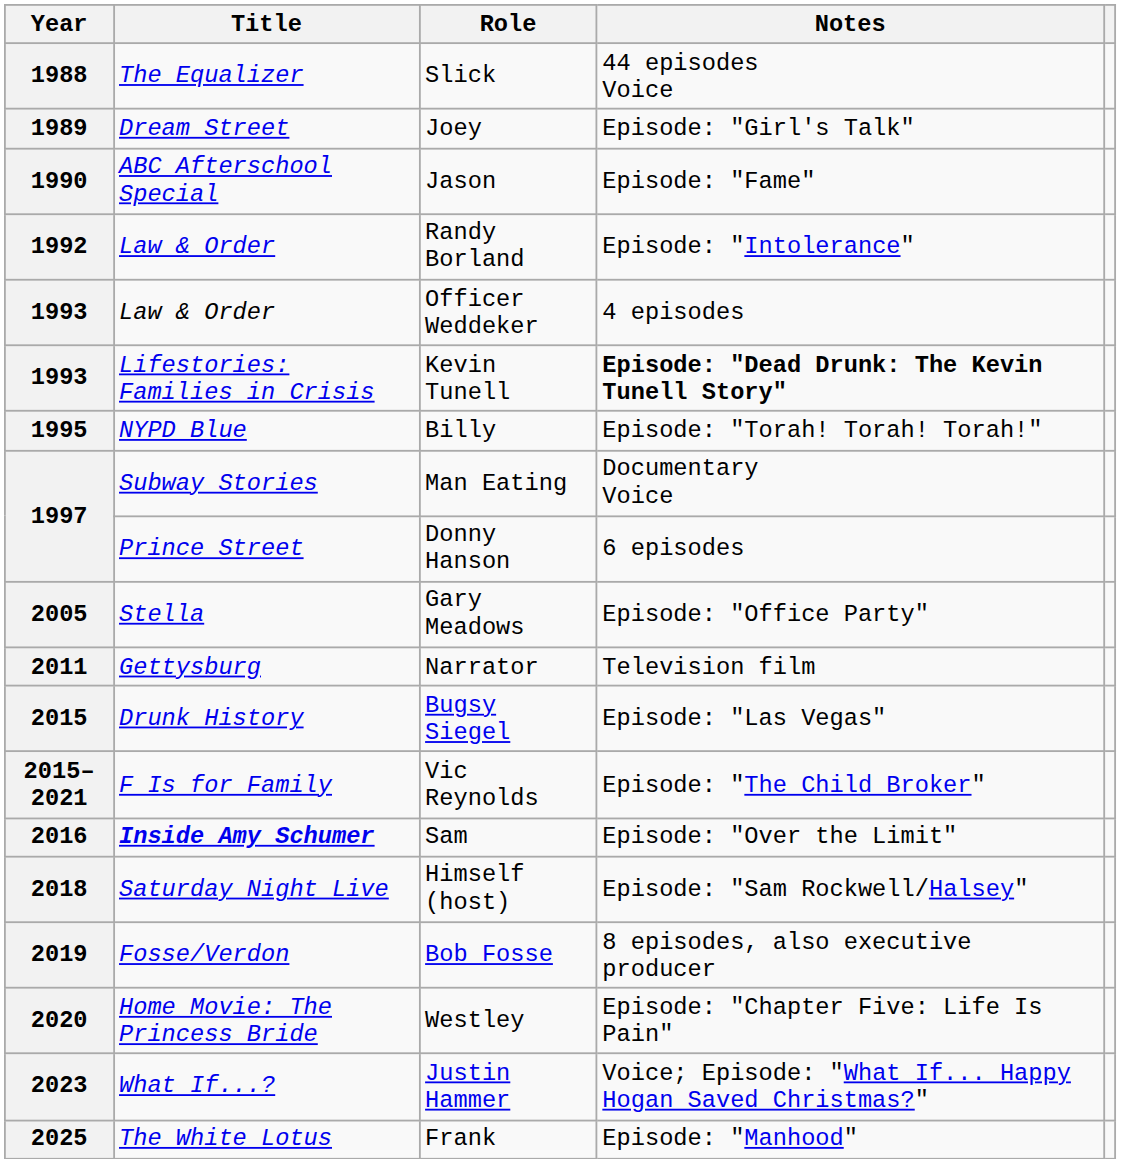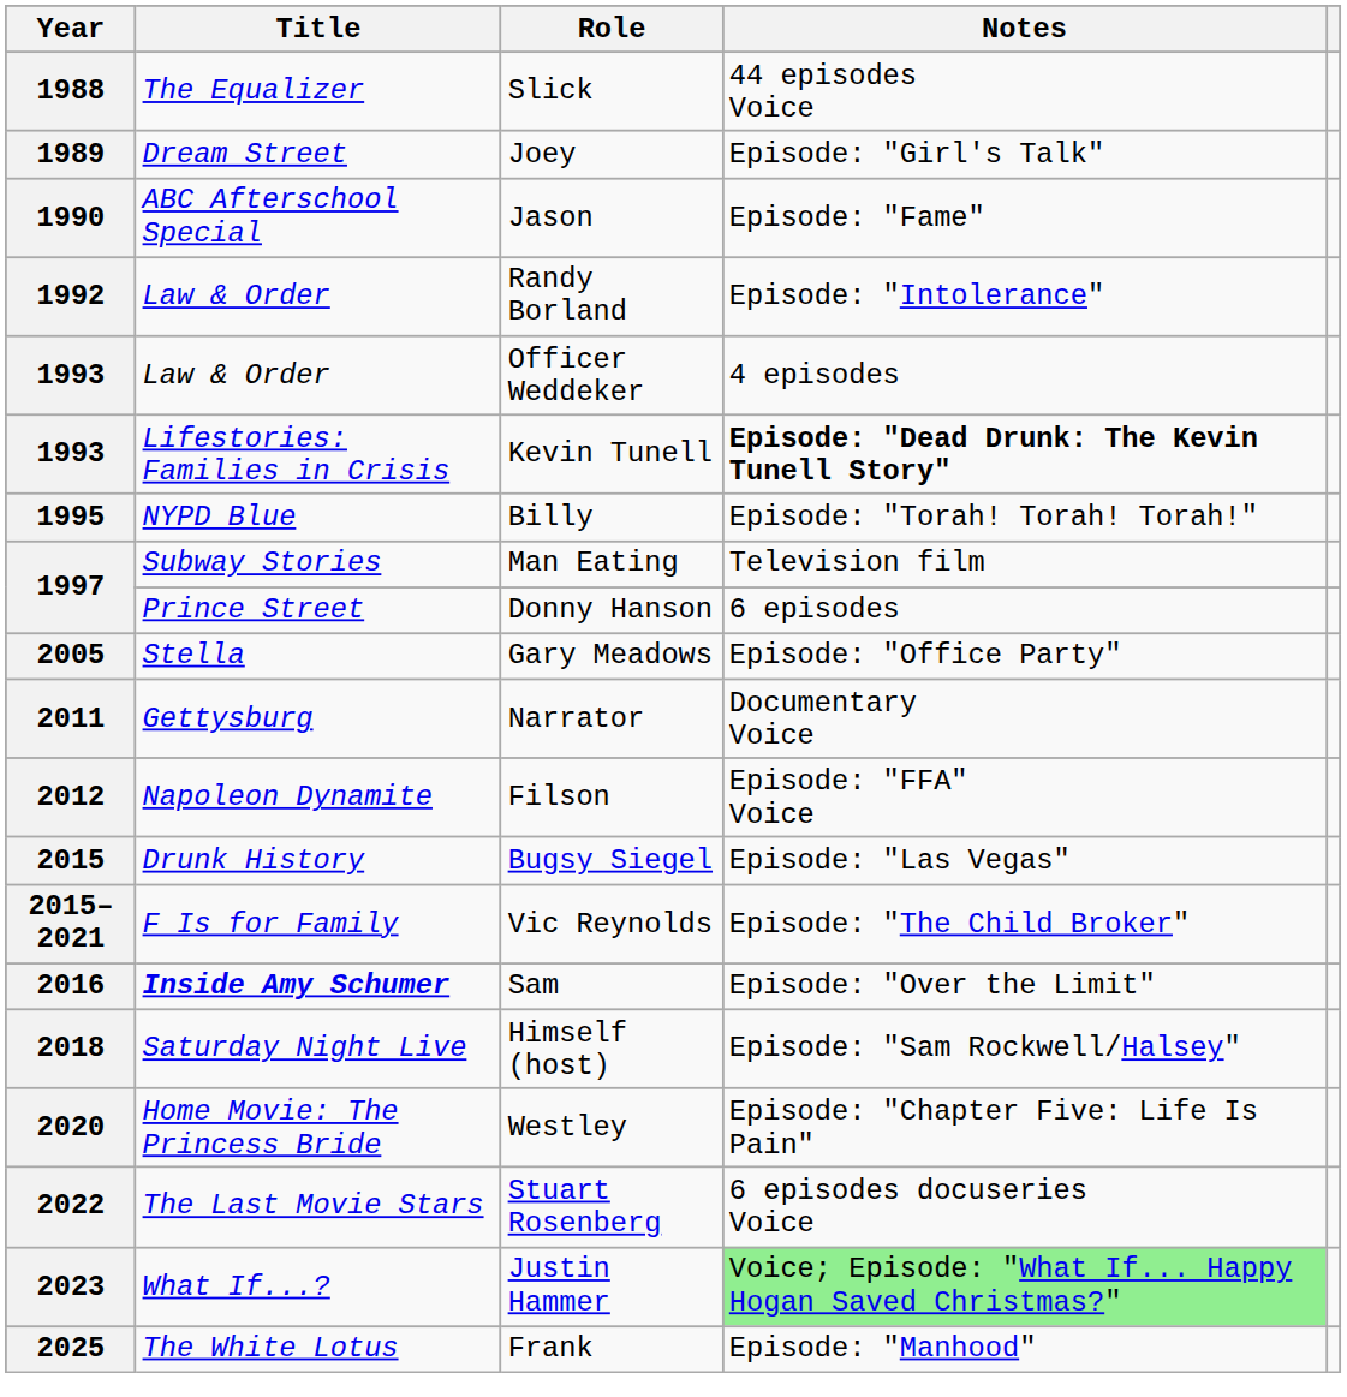 <table class="wikitable plainrowheaders sortable">
 <tr>
 <th scope="col">Year</th>
 <th scope="col">Title</th>
 <th scope="col">Role</th>
 <th scope="col" class="unsortable">Notes</th>
 <th scope="col" class="unsortable"></th>
 </tr>
 <tr>
 <th scope=row>1988</th>
 <td><em><a href='#'>The Equalizer</a></em></td>
 <td>Slick</td>
 <td>44 episodes<br>Voice</td>
 <td></td>
 </tr>
 <tr>
 <th scope=row>1989</th>
 <td><em><a href='#'>Dream Street</a></em></td>
 <td>Joey</td>
 <td>Episode: "Girl's Talk"</td>
 <td></td>
 </tr>
 <tr>
 <th scope=row>1990</th>
 <td><em><a href='#'>ABC Afterschool Special</a></em></td>
 <td>Jason</td>
 <td>Episode: "Fame"</td>
 <td></td>
 </tr>
 <tr>
 <th scope=row>1992</th>
 <td><em><a href='#'>Law & Order</a></em></td>
 <td>Randy Borland</td>
 <td>Episode: "<a href='#'>Intolerance</a>"</td>
 <td></td>
 </tr>
 <tr>
 <th scope=row>1993</th>
 <td><em>Law & Order</em></td>
 <td>Officer Weddeker</td>
 <td>4 episodes</td>
 <td></td>
 </tr>
 <tr>
 <th scope=row>1993</th>
 <td><em><a href='#'>Lifestories: Families in Crisis</a></em></td>
 <td>Kevin Tunell</td>
 <td><strong>Episode: "Dead Drunk: The Kevin Tunell Story"</strong></td>
 <td></td>
 </tr>
 <tr>
 <th scope=row>1995</th>
 <td><em><a href='#'>NYPD Blue</a></em></td>
 <td>Billy</td>
 <td>Episode: "Torah! Torah! Torah!"</td>
 <td></td>
 </tr>
 <tr>
 <th rowspan="2" scope="row">1997</th>
 <td><em><a href='#'>Subway Stories</a></em></td>
 <td>Man Eating</td>
-<td>Documentary<br>Voice</td>
+<td>Television film</td>
 <td></td>
 </tr>
 <tr>
 <td><em><a href='#'>Prince Street</a></em></td>
 <td>Donny Hanson</td>
 <td>6 episodes</td>
 <td></td>
 </tr>
 <tr>
 <th scope=row>2005</th>
 <td><em><a href='#'>Stella</a></em></td>
 <td>Gary Meadows</td>
 <td>Episode: "Office Party"</td>
 <td></td>
 </tr>
 <tr>
 <th scope=row>2011</th>
 <td><em><a href='#'>Gettysburg</a></em></td>
 <td>Narrator</td>
-<td>Television film</td>
+<td>Documentary<br>Voice</td>
+<td></td>
+</tr>
+<tr>
+<th scope=row>2012</th>
+<td><em><a href='#'>Napoleon Dynamite</a></em></td>
+<td>Filson</td>
+<td>Episode: "FFA"<br>Voice</td>
 <td></td>
 </tr>
 <tr>
 <th scope=row>2015</th>
 <td><em><a href='#'>Drunk History</a></em></td>
 <td><a href='#'>Bugsy Siegel</a></td>
 <td>Episode: "Las Vegas"</td>
 <td></td>
 </tr>
 <tr>
 <th scope=row>2015–2021</th>
 <td><em><a href='#'>F Is for Family</a></em></td>
 <td>Vic Reynolds</td>
 <td>Episode: "<a href='#'>The Child Broker</a>"</td>
 <td></td>
 </tr>
 <tr>
 <th scope=row>2016</th>
 <td><strong><em><a href='#'>Inside Amy Schumer</a></em></strong></td>
 <td>Sam</td>
 <td>Episode: "Over the Limit"</td>
 <td></td>
 </tr>
 <tr>
 <th scope=row>2018</th>
 <td><em><a href='#'>Saturday Night Live</a></em></td>
 <td>Himself (host)</td>
 <td>Episode: "Sam Rockwell/<a href='#'>Halsey</a>"</td>
 <td></td>
 </tr>
 <tr>
-<th scope=row>2019</th>
-<td><em><a href='#'>Fosse/Verdon</a></em></td>
-<td><a href='#'>Bob Fosse</a></td>
-<td>8 episodes, also executive producer</td>
-<td></td>
-</tr>
-<tr>
 <th scope=row>2020</th>
 <td><em><a href='#'>Home Movie: The Princess Bride</a></em></td>
 <td>Westley</td>
 <td>Episode: "Chapter Five: Life Is Pain"</td>
 <td></td>
 </tr>
 <tr>
+<th scope=row>2022</th>
+<td><em><a href='#'>The Last Movie Stars</a></em></td>
+<td><a href='#'>Stuart Rosenberg</a></td>
+<td>6 episodes docuseries<br>Voice</td>
+<td></td>
+</tr>
+<tr>
 <th scope=row>2023</th>
 <td><em><a href='#'>What If...?</a></em></td>
 <td><a href='#'>Justin Hammer</a></td>
-<td>Voice; Episode: "<a href='#'>What If... Happy Hogan Saved Christmas?</a>"</td>
+<td style="background: lightgreen;">Voice; Episode: "<a href='#'>What If... Happy Hogan Saved Christmas?</a>"</td>
 <td></td>
 </tr>
 <tr>
 <th scope=row>2025</th>
 <td><em><a href='#'>The White Lotus</a></em></td>
 <td>Frank</td>
 <td>Episode: "<a href='#'>Manhood</a>"</td>
 <td></td>
 </tr>
 </table>
